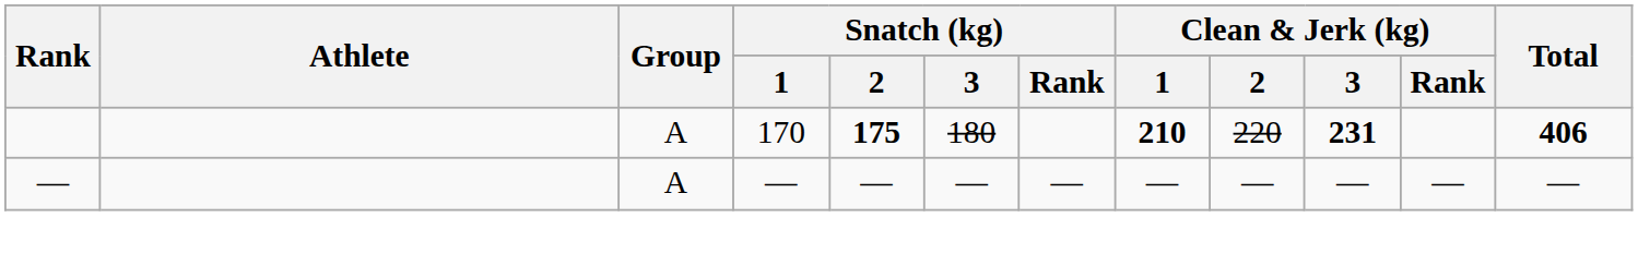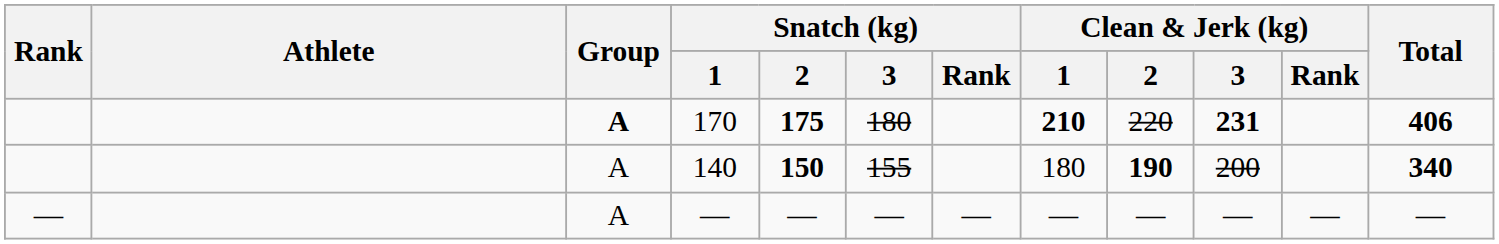 <table class = "wikitable" style="text-align:center;">
 <tr>
 <th rowspan=2 width=40>Rank</th>
 <th rowspan=2 width=250>Athlete</th>
 <th rowspan=2 width=50>Group</th>
 <th colspan=4>Snatch (kg)</th>
 <th colspan=4>Clean & Jerk (kg)</th>
 <th rowspan=2 width=60>Total</th>
 </tr>
 <tr>
 <th width=40>1</th>
 <th width=40>2</th>
 <th width=40>3</th>
 <th width=40>Rank</th>
 <th width=40>1</th>
 <th width=40>2</th>
 <th width=40>3</th>
 <th width=40>Rank</th>
 </tr>
 <tr>
 <td></td>
 <td align=left></td>
-<td>A</td>
+<td><strong>A</strong></td>
 <td>170</td>
 <td><strong>175</strong></td>
 <td><s>180</s></td>
 <td></td>
 <td><strong>210</strong></td>
 <td><s>220</s></td>
 <td><strong>231</strong></td>
 <td></td>
 <td><strong>406</strong></td>
+</tr>
+<tr>
+<td></td>
+<td align=left></td>
+<td>A</td>
+<td>140</td>
+<td><strong>150</strong></td>
+<td><s>155</s></td>
+<td></td>
+<td>180</td>
+<td><strong>190</strong></td>
+<td><s>200</s></td>
+<td></td>
+<td><strong>340</strong></td>
 </tr>
 <tr>
 <td>—</td>
 <td align=left></td>
 <td>A</td>
 <td>—</td>
 <td>—</td>
 <td>—</td>
 <td>—</td>
 <td>—</td>
 <td>—</td>
 <td>—</td>
 <td>—</td>
 <td>—</td>
 </tr>
 </table>
